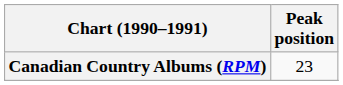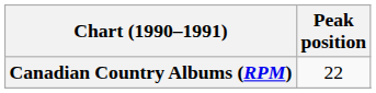 <table class="wikitable sortable plainrowheaders" style="text-align:center">
 <tr>
 <th scope="col">Chart (1990–1991)</th>
 <th scope="col">Peak<br>position</th>
 </tr>
 <tr>
 <th scope="row">Canadian Country Albums (<em><a href='#'>RPM</a></em>)</th>
-<td>23</td>
+<td>22</td>
 </tr>
 <tr>
 </tr>
 <tr>
 </tr>
 </table>
